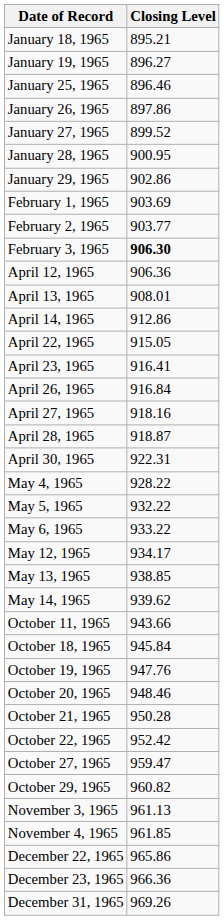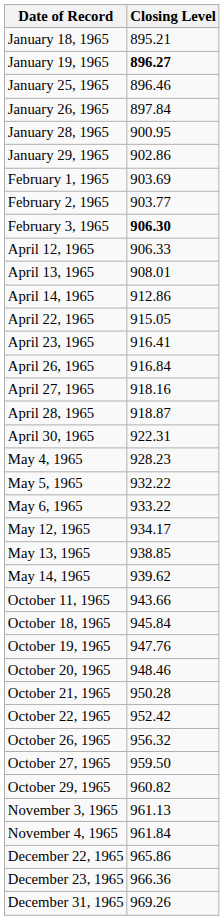 <table class="wikitable">
 <tr>
 <th>Date of Record</th>
 <th>Closing Level</th>
 </tr>
 <tr>
 <td>January 18, 1965</td>
 <td>895.21</td>
 </tr>
 <tr>
 <td>January 19, 1965</td>
-<td>896.27</td>
+<td><strong>896.27</strong></td>
 </tr>
 <tr>
 <td>January 25, 1965</td>
 <td>896.46</td>
 </tr>
 <tr>
 <td>January 26, 1965</td>
-<td>897.86</td>
-</tr>
-<tr>
-<td>January 27, 1965</td>
-<td>899.52</td>
+<td>897.84</td>
 </tr>
 <tr>
 <td>January 28, 1965</td>
 <td>900.95</td>
 </tr>
 <tr>
 <td>January 29, 1965</td>
 <td>902.86</td>
 </tr>
 <tr>
 <td>February 1, 1965</td>
 <td>903.69</td>
 </tr>
 <tr>
 <td>February 2, 1965</td>
 <td>903.77</td>
 </tr>
 <tr>
 <td>February 3, 1965</td>
 <td><strong>906.30</strong></td>
 </tr>
 <tr>
 <td>April 12, 1965</td>
-<td>906.36</td>
+<td>906.33</td>
 </tr>
 <tr>
 <td>April 13, 1965</td>
 <td>908.01</td>
 </tr>
 <tr>
 <td>April 14, 1965</td>
 <td>912.86</td>
 </tr>
 <tr>
 <td>April 22, 1965</td>
 <td>915.05</td>
 </tr>
 <tr>
 <td>April 23, 1965</td>
 <td>916.41</td>
 </tr>
 <tr>
 <td>April 26, 1965</td>
 <td>916.84</td>
 </tr>
 <tr>
 <td>April 27, 1965</td>
 <td>918.16</td>
 </tr>
 <tr>
 <td>April 28, 1965</td>
 <td>918.87</td>
 </tr>
 <tr>
 <td>April 30, 1965</td>
 <td>922.31</td>
 </tr>
 <tr>
 <td>May 4, 1965</td>
-<td>928.22</td>
+<td>928.23</td>
 </tr>
 <tr>
 <td>May 5, 1965</td>
 <td>932.22</td>
 </tr>
 <tr>
 <td>May 6, 1965</td>
 <td>933.22</td>
 </tr>
 <tr>
 <td>May 12, 1965</td>
 <td>934.17</td>
 </tr>
 <tr>
 <td>May 13, 1965</td>
 <td>938.85</td>
 </tr>
 <tr>
 <td>May 14, 1965</td>
 <td>939.62</td>
 </tr>
 <tr>
 <td>October 11, 1965</td>
 <td>943.66</td>
 </tr>
 <tr>
 <td>October 18, 1965</td>
 <td>945.84</td>
 </tr>
 <tr>
 <td>October 19, 1965</td>
 <td>947.76</td>
 </tr>
 <tr>
 <td>October 20, 1965</td>
 <td>948.46</td>
 </tr>
 <tr>
 <td>October 21, 1965</td>
 <td>950.28</td>
 </tr>
 <tr>
 <td>October 22, 1965</td>
 <td>952.42</td>
 </tr>
 <tr>
+<td>October 26, 1965</td>
+<td>956.32</td>
+</tr>
+<tr>
 <td>October 27, 1965</td>
-<td>959.47</td>
+<td>959.50</td>
 </tr>
 <tr>
 <td>October 29, 1965</td>
 <td>960.82</td>
 </tr>
 <tr>
 <td>November 3, 1965</td>
 <td>961.13</td>
 </tr>
 <tr>
 <td>November 4, 1965</td>
-<td>961.85</td>
+<td>961.84</td>
 </tr>
 <tr>
 <td>December 22, 1965</td>
 <td>965.86</td>
 </tr>
 <tr>
 <td>December 23, 1965</td>
 <td>966.36</td>
 </tr>
 <tr>
 <td>December 31, 1965</td>
 <td>969.26</td>
 </tr>
 </table>
